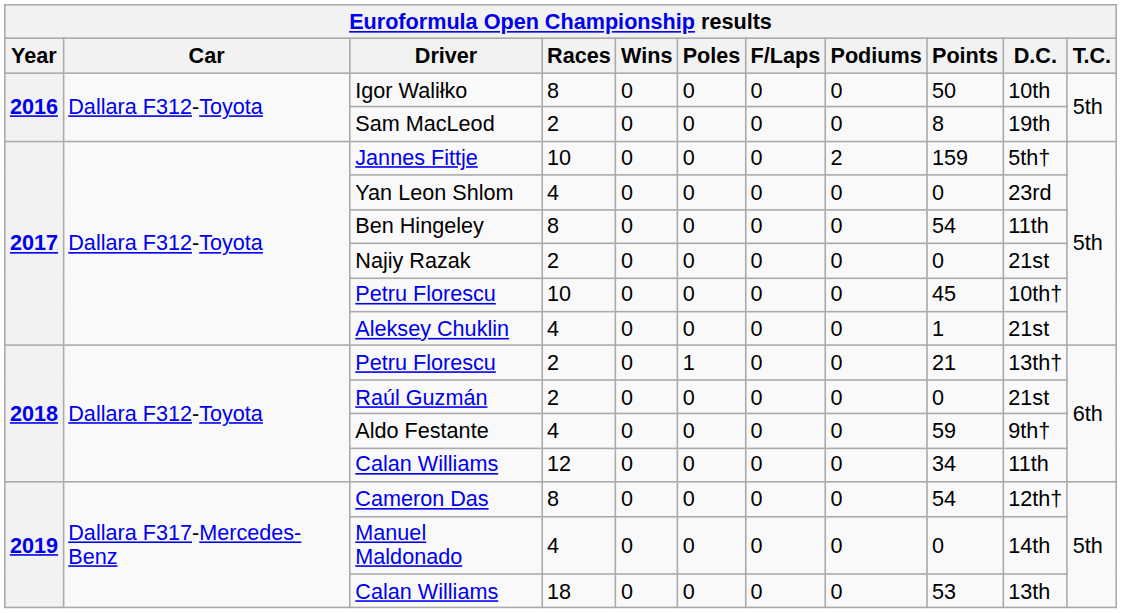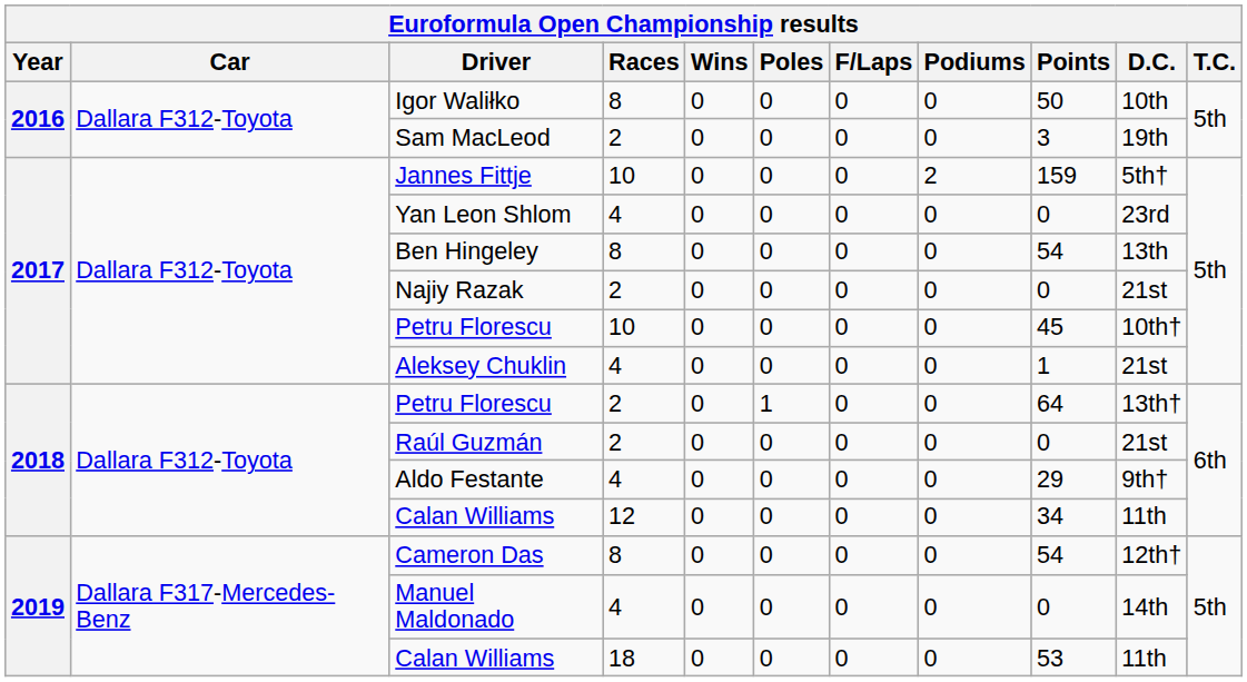 <table class="wikitable" style="font-size:85%; width:700px">
 <tr>
 <th colspan="11"><a href='#'>Euroformula Open Championship</a> results</th>
 </tr>
 <tr valign="top">
 <th>Year</th>
 <th>Car</th>
 <th>Driver</th>
 <th>Races</th>
 <th>Wins</th>
 <th>Poles</th>
 <th>F/Laps</th>
 <th>Podiums</th>
 <th>Points</th>
 <th>D.C.</th>
 <th>T.C.</th>
 </tr>
 <tr>
 <th rowspan=2><a href='#'>2016</a></th>
 <td rowspan=2><a href='#'>Dallara F312</a>-<a href='#'>Toyota</a></td>
 <td> Igor Waliłko</td>
 <td>8</td>
 <td>0</td>
 <td>0</td>
 <td>0</td>
 <td>0</td>
 <td>50</td>
 <td>10th</td>
 <td rowspan=2>5th</td>
 </tr>
 <tr>
 <td> Sam MacLeod</td>
 <td>2</td>
 <td>0</td>
 <td>0</td>
 <td>0</td>
 <td>0</td>
-<td>8</td>
+<td>3</td>
 <td>19th</td>
 </tr>
 <tr>
 <th rowspan=6><a href='#'>2017</a></th>
 <td rowspan=6><a href='#'>Dallara F312</a>-<a href='#'>Toyota</a></td>
 <td> <a href='#'>Jannes Fittje</a></td>
 <td>10</td>
 <td>0</td>
 <td>0</td>
 <td>0</td>
 <td>2</td>
 <td>159</td>
 <td>5th†</td>
 <td rowspan=6>5th</td>
 </tr>
 <tr>
 <td> Yan Leon Shlom</td>
 <td>4</td>
 <td>0</td>
 <td>0</td>
 <td>0</td>
 <td>0</td>
 <td>0</td>
 <td>23rd</td>
 </tr>
 <tr>
 <td> Ben Hingeley</td>
 <td>8</td>
 <td>0</td>
 <td>0</td>
 <td>0</td>
 <td>0</td>
 <td>54</td>
-<td>11th</td>
+<td>13th</td>
 </tr>
 <tr>
 <td> Najiy Razak</td>
 <td>2</td>
 <td>0</td>
 <td>0</td>
 <td>0</td>
 <td>0</td>
 <td>0</td>
 <td>21st</td>
 </tr>
 <tr>
 <td> <a href='#'>Petru Florescu</a></td>
 <td>10</td>
 <td>0</td>
 <td>0</td>
 <td>0</td>
 <td>0</td>
 <td>45</td>
 <td>10th†</td>
 </tr>
 <tr>
 <td> <a href='#'>Aleksey Chuklin</a></td>
 <td>4</td>
 <td>0</td>
 <td>0</td>
 <td>0</td>
 <td>0</td>
 <td>1</td>
 <td>21st</td>
 </tr>
 <tr>
 <th rowspan=4><a href='#'>2018</a></th>
 <td rowspan=4><a href='#'>Dallara F312</a>-<a href='#'>Toyota</a></td>
 <td> <a href='#'>Petru Florescu</a></td>
 <td>2</td>
 <td>0</td>
 <td>1</td>
 <td>0</td>
 <td>0</td>
-<td>21</td>
+<td>64</td>
 <td>13th†</td>
 <td rowspan=4>6th</td>
 </tr>
 <tr>
 <td> <a href='#'>Raúl Guzmán</a></td>
 <td>2</td>
 <td>0</td>
 <td>0</td>
 <td>0</td>
 <td>0</td>
 <td>0</td>
 <td>21st</td>
 </tr>
 <tr>
 <td> Aldo Festante</td>
 <td>4</td>
 <td>0</td>
 <td>0</td>
 <td>0</td>
 <td>0</td>
-<td>59</td>
+<td>29</td>
 <td>9th†</td>
 </tr>
 <tr>
 <td> <a href='#'>Calan Williams</a></td>
 <td>12</td>
 <td>0</td>
 <td>0</td>
 <td>0</td>
 <td>0</td>
 <td>34</td>
 <td>11th</td>
 </tr>
 <tr>
 <th rowspan=3><a href='#'>2019</a></th>
 <td rowspan=3><a href='#'>Dallara F317</a>-<a href='#'>Mercedes-Benz</a></td>
 <td> <a href='#'>Cameron Das</a></td>
 <td>8</td>
 <td>0</td>
 <td>0</td>
 <td>0</td>
 <td>0</td>
 <td>54</td>
 <td>12th†</td>
 <td rowspan=3>5th</td>
 </tr>
 <tr>
 <td> <a href='#'>Manuel Maldonado</a></td>
 <td>4</td>
 <td>0</td>
 <td>0</td>
 <td>0</td>
 <td>0</td>
 <td>0</td>
 <td>14th</td>
 </tr>
 <tr>
 <td> <a href='#'>Calan Williams</a></td>
 <td>18</td>
 <td>0</td>
 <td>0</td>
 <td>0</td>
 <td>0</td>
 <td>53</td>
-<td>13th</td>
+<td>11th</td>
 </tr>
 </table>
